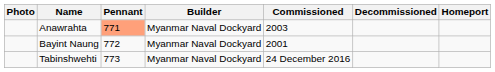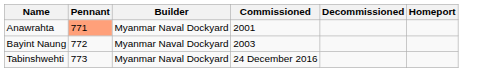 <table class="wikitable">
 <tr>
-<th>Photo</th>
 <th>Name</th>
 <th>Pennant</th>
 <th>Builder</th>
 <th>Commissioned</th>
 <th>Decommissioned</th>
 <th>Homeport</th>
 </tr>
 <tr>
-<td></td>
 <td>Anawrahta</td>
 <td style="background: lightsalmon;">771</td>
+<td>Myanmar Naval Dockyard</td>
+<td>2001</td>
+<td></td>
+<td></td>
+</tr>
+<tr>
+<td>Bayint Naung</td>
+<td>772</td>
 <td>Myanmar Naval Dockyard</td>
 <td>2003</td>
 <td></td>
 <td></td>
 </tr>
 <tr>
-<td></td>
-<td>Bayint Naung</td>
-<td>772</td>
-<td>Myanmar Naval Dockyard</td>
-<td>2001</td>
-<td></td>
-<td></td>
-</tr>
-<tr>
-<td></td>
 <td>Tabinshwehti</td>
 <td>773</td>
 <td>Myanmar Naval Dockyard</td>
 <td>24 December 2016</td>
 <td></td>
 <td></td>
 </tr>
 </table>
